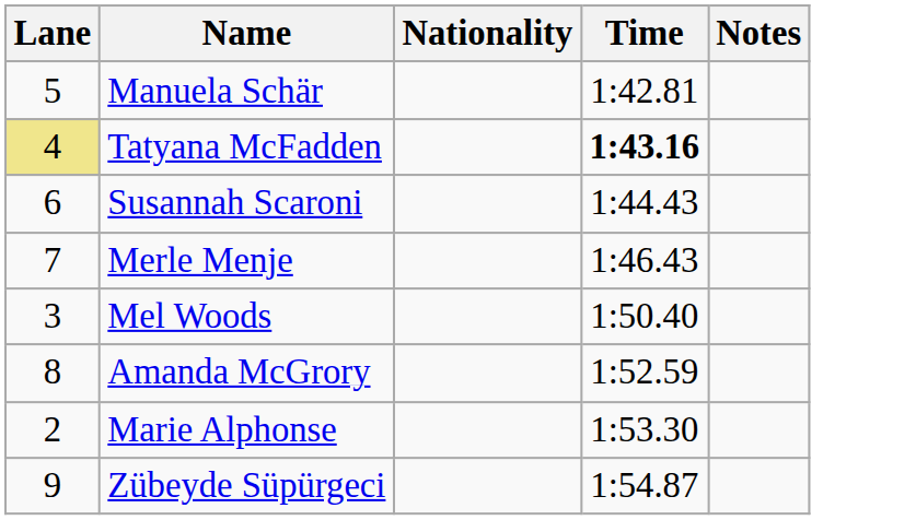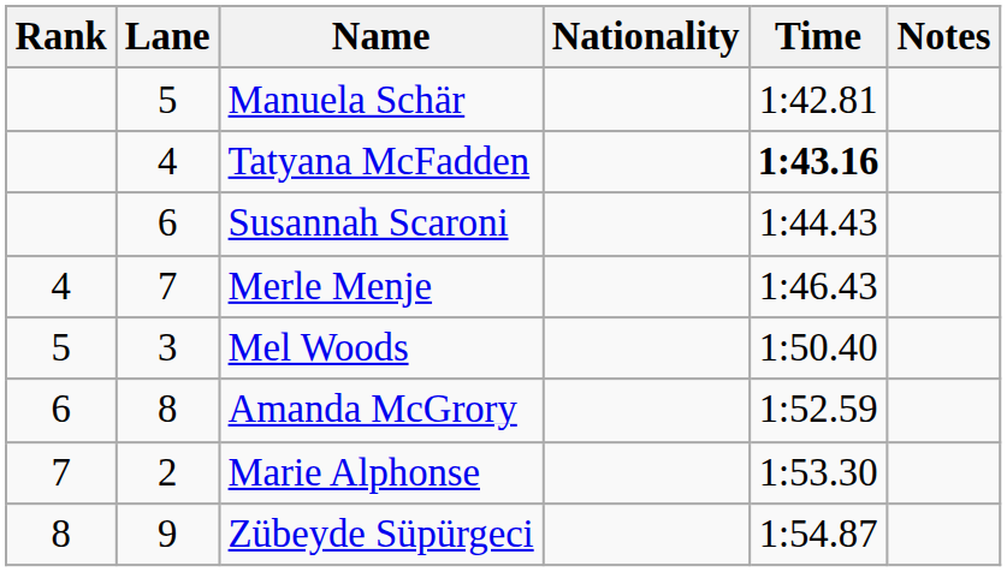 <table class="wikitable sortable" style="text-align:center">
 <tr>
+<th>Rank</th>
 <th>Lane</th>
 <th>Name</th>
 <th>Nationality</th>
 <th>Time</th>
 <th>Notes</th>
 </tr>
 <tr>
+<td></td>
 <td>5</td>
 <td align="left"><a href='#'>Manuela Schär</a></td>
 <td align="left"></td>
 <td>1:42.81</td>
 <td></td>
 </tr>
 <tr>
-<td style="background: khaki;">4</td>
+<td></td>
+<td>4</td>
 <td align="left"><a href='#'>Tatyana McFadden</a></td>
 <td align="left"></td>
 <td><strong>1:43.16</strong></td>
 <td></td>
 </tr>
 <tr>
+<td></td>
 <td>6</td>
 <td align="left"><a href='#'>Susannah Scaroni</a></td>
 <td align="left"></td>
 <td>1:44.43</td>
 <td></td>
 </tr>
 <tr>
+<td>4</td>
 <td>7</td>
 <td align="left"><a href='#'>Merle Menje</a></td>
 <td align="left"></td>
 <td>1:46.43</td>
 <td></td>
 </tr>
 <tr>
+<td>5</td>
 <td>3</td>
 <td align="left"><a href='#'>Mel Woods</a></td>
 <td align="left"></td>
 <td>1:50.40</td>
 <td></td>
 </tr>
 <tr>
+<td>6</td>
 <td>8</td>
 <td align="left"><a href='#'>Amanda McGrory</a></td>
 <td align="left"></td>
 <td>1:52.59</td>
 <td></td>
 </tr>
 <tr>
+<td>7</td>
 <td>2</td>
 <td align="left"><a href='#'>Marie Alphonse</a></td>
 <td align="left"></td>
 <td>1:53.30</td>
 <td></td>
 </tr>
 <tr>
+<td>8</td>
 <td>9</td>
 <td align="left"><a href='#'>Zübeyde Süpürgeci</a></td>
 <td align="left"></td>
 <td>1:54.87</td>
 <td></td>
 </tr>
 </table>
